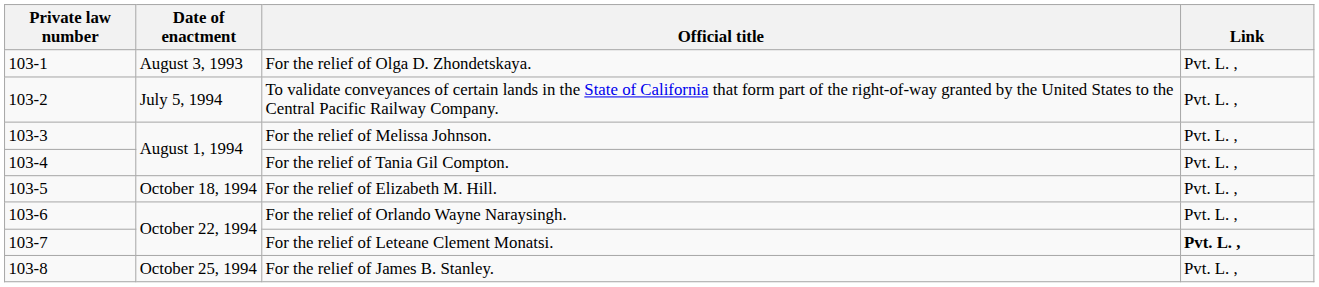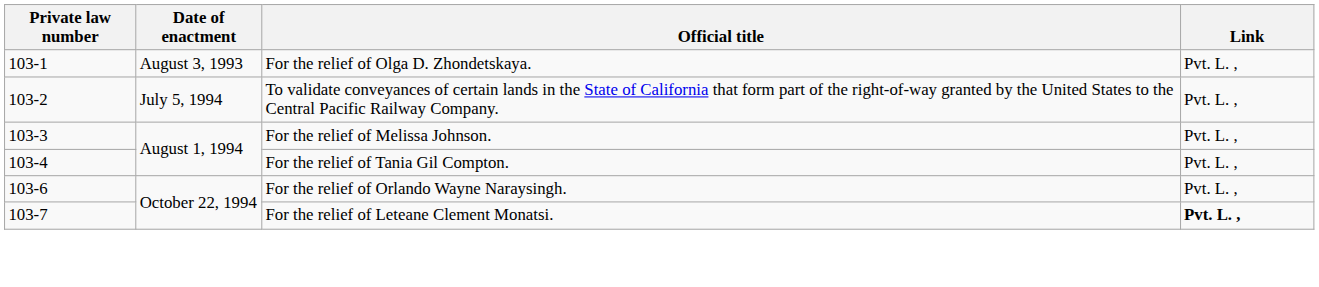 <table class="wikitable sortable">
 <tr valign=bottom>
 <th class="unsortable">Private law number</th>
 <th>Date of enactment</th>
 <th>Official title</th>
 <th class="unsortable" style="width:120px;">Link</th>
 </tr>
 <tr>
 <td>103-1</td>
 <td>August 3, 1993</td>
 <td>For the relief of Olga D. Zhondetskaya.</td>
 <td>Pvt. L.  , </td>
 </tr>
 <tr>
 <td>103-2</td>
 <td>July 5, 1994</td>
 <td>To validate conveyances of certain lands in the <a href='#'>State of California</a> that form part of the right-of-way granted by the United States to the Central Pacific Railway Company.</td>
 <td>Pvt. L.  , </td>
 </tr>
 <tr>
 <td>103-3</td>
 <td rowspan="2">August 1, 1994</td>
 <td>For the relief of Melissa Johnson.</td>
 <td>Pvt. L.  , </td>
 </tr>
 <tr>
 <td>103-4</td>
 <td>For the relief of Tania Gil Compton.</td>
 <td>Pvt. L.  , </td>
 </tr>
 <tr>
-<td>103-5</td>
-<td>October 18, 1994</td>
-<td>For the relief of Elizabeth M. Hill.</td>
-<td>Pvt. L.  , </td>
-</tr>
-<tr>
 <td>103-6</td>
 <td rowspan="2">October 22, 1994</td>
 <td>For the relief of Orlando Wayne Naraysingh.</td>
 <td>Pvt. L.  , </td>
 </tr>
 <tr>
 <td>103-7</td>
 <td>For the relief of Leteane Clement Monatsi.</td>
 <td><strong>Pvt. L.  , </strong></td>
 </tr>
-<tr>
-<td>103-8</td>
-<td>October 25, 1994</td>
-<td>For the relief of James B. Stanley.</td>
-<td>Pvt. L.  , </td>
-</tr>
 </table>
